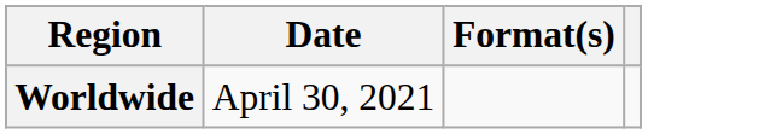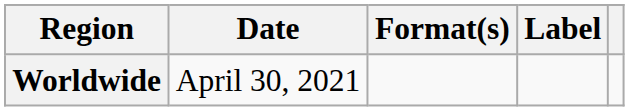 <table class="wikitable plainrowheaders">
 <tr>
 <th scope="col">Region</th>
 <th scope="col">Date</th>
 <th scope="col">Format(s)</th>
+<th scope="col">Label</th>
 <th scope="col"></th>
 </tr>
 <tr>
 <th scope="row">Worldwide</th>
 <td>April 30, 2021</td>
 <td></td>
+<td></td>
 <td style="text-align:center;"></td>
 </tr>
 </table>
